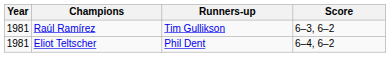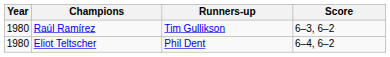 <table class="wikitable">
 <tr>
 <th>Year</th>
 <th width="200">Champions</th>
 <th width="200">Runners-up</th>
 <th width="140">Score</th>
 </tr>
 <tr>
-<td>1981</td>
+<td>1980</td>
 <td> <a href='#'>Raúl Ramírez</a></td>
 <td> <a href='#'>Tim Gullikson</a></td>
 <td>6–3, 6–2</td>
 </tr>
 <tr>
-<td>1981</td>
+<td>1980</td>
 <td> <a href='#'>Eliot Teltscher</a></td>
 <td> <a href='#'>Phil Dent</a></td>
 <td>6–4, 6–2</td>
 </tr>
 </table>
